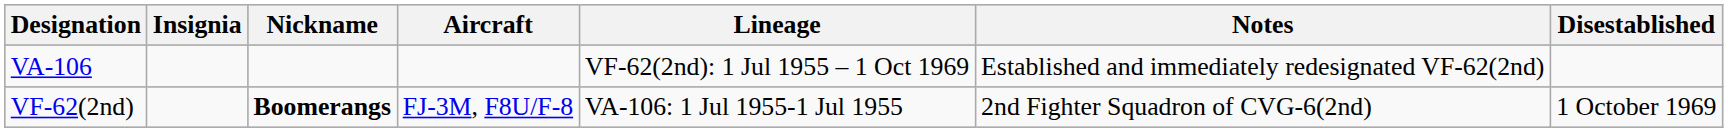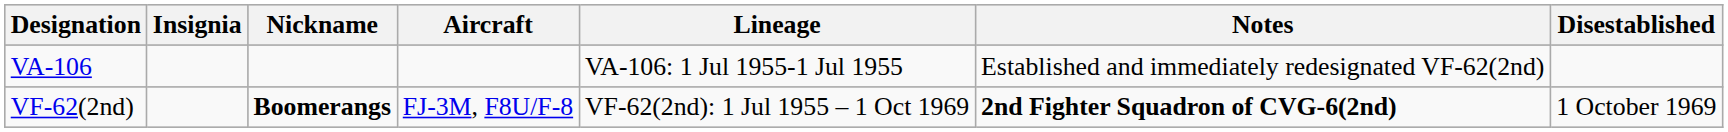 <table class="wikitable">
 <tr>
 <th>Designation</th>
 <th>Insignia</th>
 <th>Nickname</th>
 <th>Aircraft</th>
 <th>Lineage</th>
 <th>Notes</th>
 <th>Disestablished</th>
 </tr>
 <tr>
 <td><a href='#'>VA-106</a></td>
 <td></td>
 <td></td>
 <td></td>
-<td style="white-space: nowrap;">VF-62(2nd): 1 Jul 1955 – 1 Oct 1969</td>
+<td>VA-106: 1 Jul 1955-1 Jul 1955</td>
 <td>Established and immediately redesignated VF-62(2nd)</td>
 </tr>
 <tr>
 <td><a href='#'>VF-62</a>(2nd)</td>
 <td></td>
 <td><strong>Boomerangs</strong></td>
 <td><a href='#'>FJ-3M</a>, <a href='#'>F8U/F-8</a></td>
-<td>VA-106: 1 Jul 1955-1 Jul 1955</td>
-<td>2nd Fighter Squadron of CVG-6(2nd)</td>
+<td style="white-space: nowrap;">VF-62(2nd): 1 Jul 1955 – 1 Oct 1969</td>
+<td><strong>2nd Fighter Squadron of CVG-6(2nd)</strong></td>
 <td>1 October 1969</td>
 </tr>
 </table>
